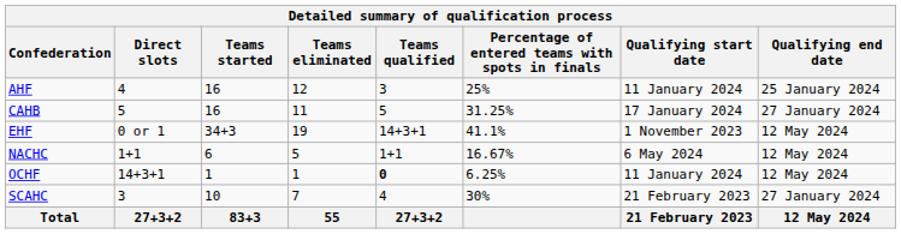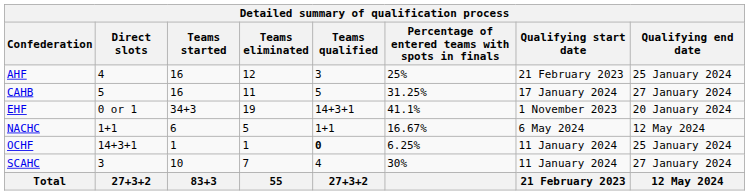 <table class="wikitable collapsible collapsed">
 <tr>
 <th colspan="8">Detailed summary of qualification process</th>
 </tr>
 <tr>
 <th style="width: 100px;">Confederation</th>
 <th style="width: 80px;">Direct slots</th>
 <th style="width: 80px;">Teams started</th>
 <th style="width: 80px;">Teams eliminated</th>
 <th style="width: 80px;">Teams qualified</th>
 <th style="width: 150px;">Percentage of entered teams with spots in finals</th>
 <th style="width: 130px;">Qualifying start date</th>
 <th style="width: 130px;">Qualifying end date</th>
 </tr>
 <tr>
 <td><a href='#'>AHF</a></td>
 <td>4</td>
 <td>16</td>
 <td>12</td>
 <td>3</td>
 <td>25%</td>
-<td>11 January 2024</td>
+<td>21 February 2023</td>
 <td>25 January 2024</td>
 </tr>
 <tr>
 <td><a href='#'>CAHB</a></td>
 <td>5</td>
 <td>16</td>
 <td>11</td>
 <td>5</td>
 <td>31.25%</td>
 <td>17 January 2024</td>
 <td>27 January 2024</td>
 </tr>
 <tr>
 <td><a href='#'>EHF</a></td>
 <td>0 or 1</td>
 <td>34+3</td>
 <td>19</td>
 <td>14+3+1</td>
 <td>41.1%</td>
 <td>1 November 2023</td>
-<td>12 May 2024</td>
+<td>20 January 2024</td>
 </tr>
 <tr>
 <td><a href='#'>NACHC</a></td>
 <td>1+1</td>
 <td>6</td>
 <td>5</td>
 <td>1+1</td>
 <td>16.67%</td>
 <td>6 May 2024</td>
 <td>12 May 2024</td>
 </tr>
 <tr>
 <td><a href='#'>OCHF</a></td>
 <td>14+3+1</td>
 <td>1</td>
 <td>1</td>
 <td><strong>0</strong></td>
 <td>6.25%</td>
 <td>11 January 2024</td>
-<td>12 May 2024</td>
+<td>25 January 2024</td>
 </tr>
 <tr>
 <td><a href='#'>SCAHC</a></td>
 <td>3</td>
 <td>10</td>
 <td>7</td>
 <td>4</td>
 <td>30%</td>
-<td>21 February 2023</td>
+<td>11 January 2024</td>
 <td>27 January 2024</td>
 </tr>
 <tr>
 <th>Total</th>
 <th>27+3+2</th>
 <th>83+3</th>
 <th>55</th>
 <th>27+3+2</th>
 <th></th>
 <th>21 February 2023</th>
 <th>12 May 2024</th>
 </tr>
 </table>
